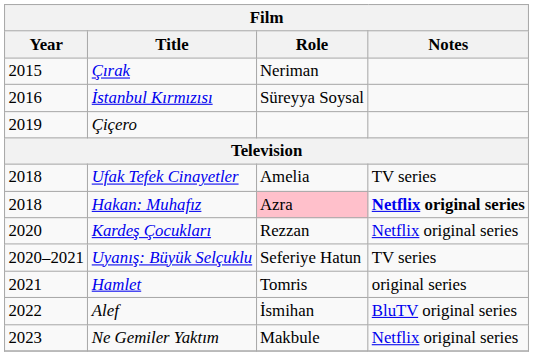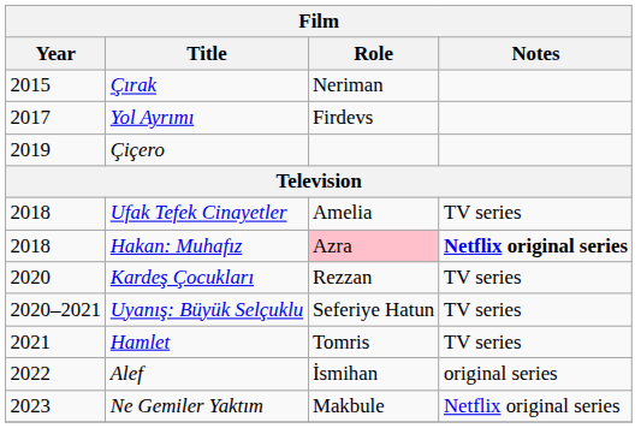 <table class="wikitable">
 <tr>
 <th colspan="4">Film</th>
 </tr>
 <tr>
 <th>Year</th>
 <th>Title</th>
 <th>Role</th>
 <th>Notes</th>
 </tr>
 <tr>
 <td>2015</td>
 <td><em><a href='#'>Çırak</a></em></td>
 <td>Neriman</td>
 <td></td>
 </tr>
 <tr>
-<td>2016</td>
-<td><em><a href='#'>İstanbul Kırmızısı</a></em></td>
-<td>Süreyya Soysal</td>
+<td>2017</td>
+<td><em><a href='#'>Yol Ayrımı</a></em></td>
+<td>Firdevs</td>
 <td></td>
 </tr>
 <tr>
 <td>2019</td>
 <td><em>	Çiçero</em></td>
 <td></td>
 <td></td>
 </tr>
 <tr>
 <th colspan="4">Television</th>
 </tr>
 <tr>
 <td>2018</td>
 <td><em><a href='#'>Ufak Tefek Cinayetler</a></em></td>
 <td>Amelia</td>
 <td>TV series</td>
 </tr>
 <tr>
 <td>2018</td>
 <td><em><a href='#'>Hakan: Muhafız</a></em></td>
 <td style="background: pink;">Azra</td>
 <td><strong><a href='#'>Netflix</a> original series</strong></td>
 </tr>
 <tr>
 <td>2020</td>
 <td><em><a href='#'>Kardeş Çocukları</a></em></td>
 <td>Rezzan</td>
-<td><a href='#'>Netflix</a> original series</td>
+<td>TV series</td>
 </tr>
 <tr>
 <td>2020–2021</td>
 <td><em><a href='#'>Uyanış: Büyük Selçuklu</a></em></td>
 <td>Seferiye Hatun</td>
 <td>TV series</td>
 </tr>
 <tr>
 <td>2021</td>
 <td><em><a href='#'>Hamlet</a></em></td>
 <td>Tomris</td>
-<td> original series</td>
+<td>TV series</td>
 </tr>
 <tr>
 <td>2022</td>
 <td><em>Alef</em></td>
 <td>İsmihan</td>
-<td><a href='#'>BluTV</a> original series</td>
+<td> original series</td>
 </tr>
 <tr>
 <td>2023</td>
 <td><em>Ne Gemiler Yaktım</em></td>
 <td>Makbule</td>
 <td><a href='#'>Netflix</a> original series</td>
 </tr>
 <tr>
 </tr>
 </table>
